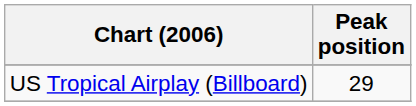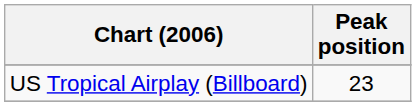 <table class="wikitable">
 <tr>
 <th align="left">Chart (2006)</th>
 <th align="left">Peak<br>position</th>
 </tr>
 <tr>
 </tr>
 <tr>
 </tr>
 <tr>
 <td align="left">US <a href='#'>Tropical Airplay</a> (<a href='#'>Billboard</a>)</td>
-<td align="center">29</td>
+<td align="center">23</td>
 </tr>
 <tr>
 </tr>
 </table>
